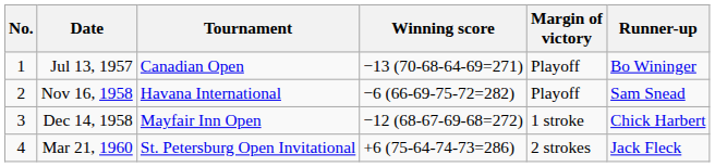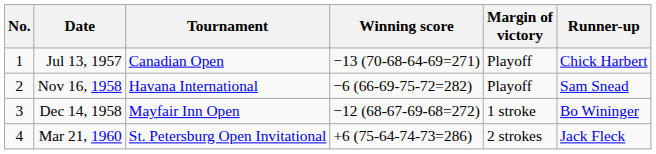 <table class="wikitable" style="font-size:95%;">
 <tr>
 <th>No.</th>
 <th>Date</th>
 <th>Tournament</th>
 <th>Winning score</th>
 <th>Margin of<br>victory</th>
 <th>Runner-up</th>
 </tr>
 <tr>
 <td align=center>1</td>
 <td align=right>Jul 13, 1957</td>
 <td><a href='#'>Canadian Open</a></td>
 <td>−13 (70-68-64-69=271)</td>
 <td>Playoff</td>
-<td> <a href='#'>Bo Wininger</a></td>
+<td> <a href='#'>Chick Harbert</a></td>
 </tr>
 <tr>
 <td align=center>2</td>
 <td align=right>Nov 16, <a href='#'>1958</a></td>
 <td><a href='#'>Havana International</a></td>
 <td>−6 (66-69-75-72=282)</td>
 <td>Playoff</td>
 <td> <a href='#'>Sam Snead</a></td>
 </tr>
 <tr>
 <td align=center>3</td>
 <td align=right>Dec 14, 1958</td>
 <td><a href='#'>Mayfair Inn Open</a></td>
 <td>−12 (68-67-69-68=272)</td>
 <td>1 stroke</td>
-<td> <a href='#'>Chick Harbert</a></td>
+<td> <a href='#'>Bo Wininger</a></td>
 </tr>
 <tr>
 <td align=center>4</td>
 <td align=right>Mar 21, <a href='#'>1960</a></td>
 <td><a href='#'>St. Petersburg Open Invitational</a></td>
 <td>+6 (75-64-74-73=286)</td>
 <td>2 strokes</td>
 <td> <a href='#'>Jack Fleck</a></td>
 </tr>
 </table>
